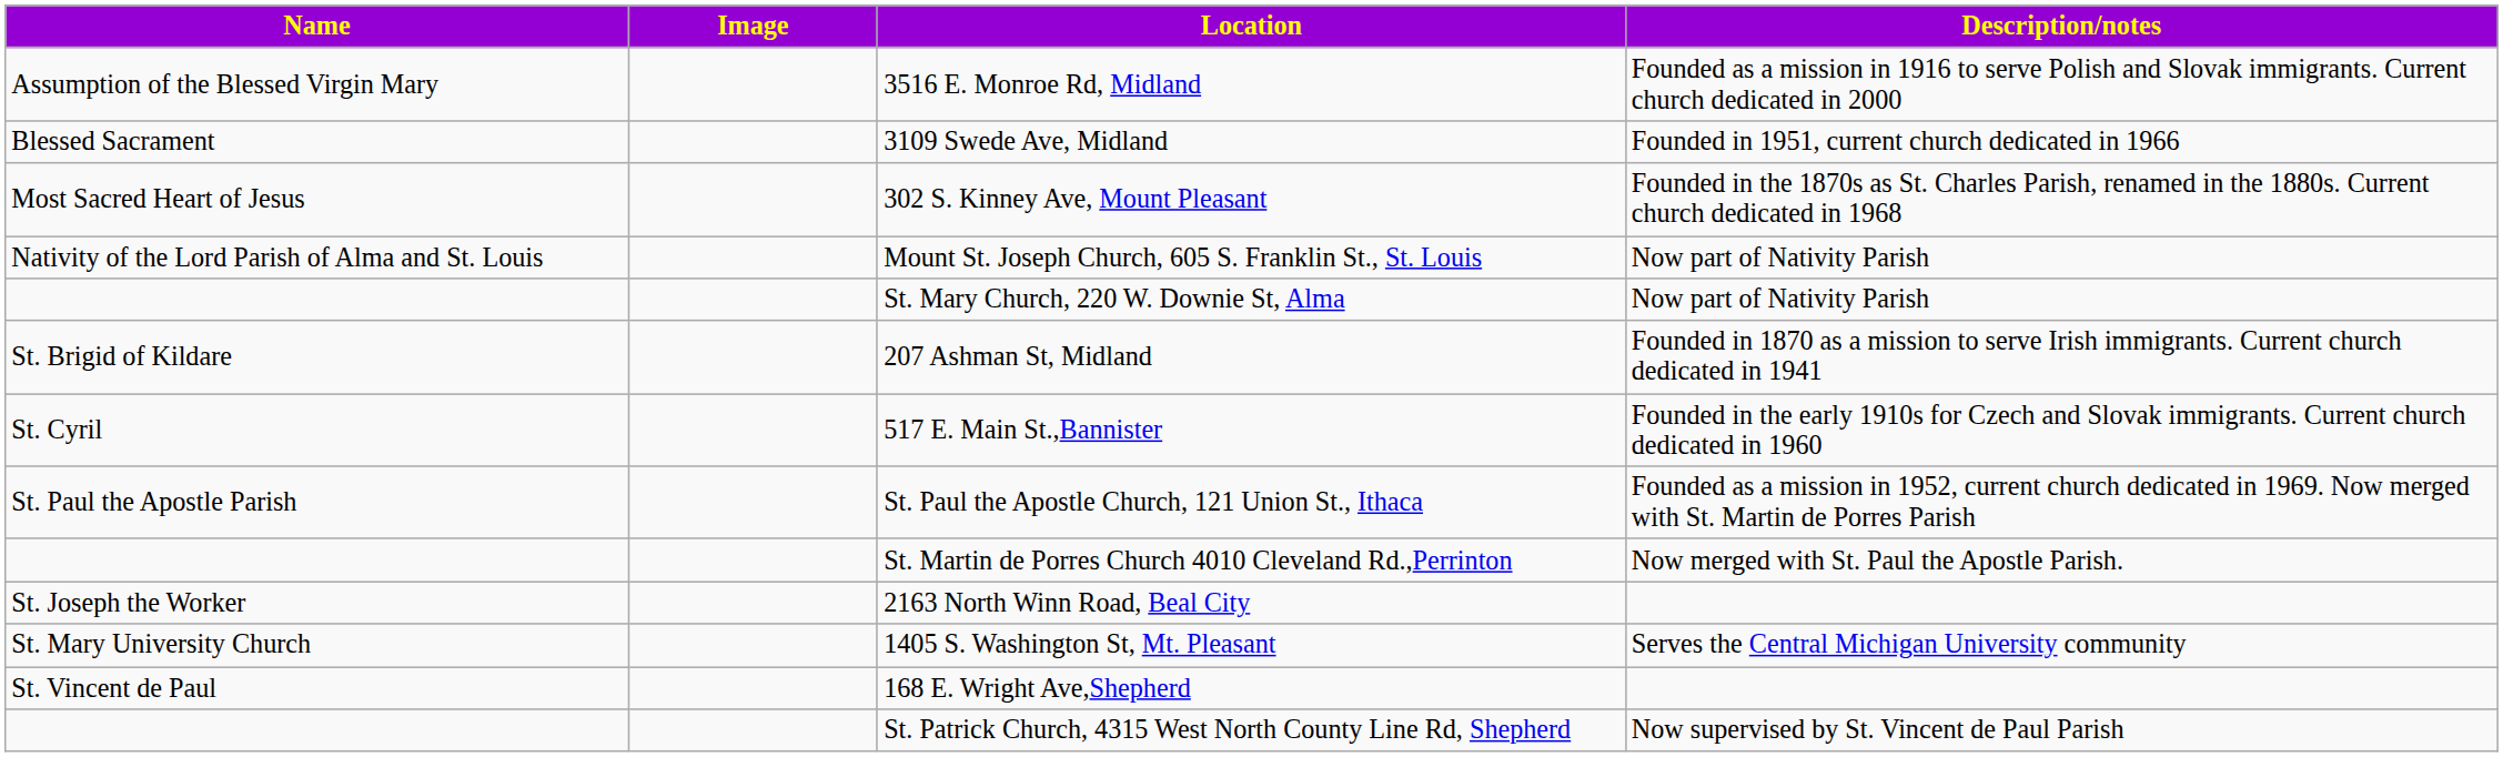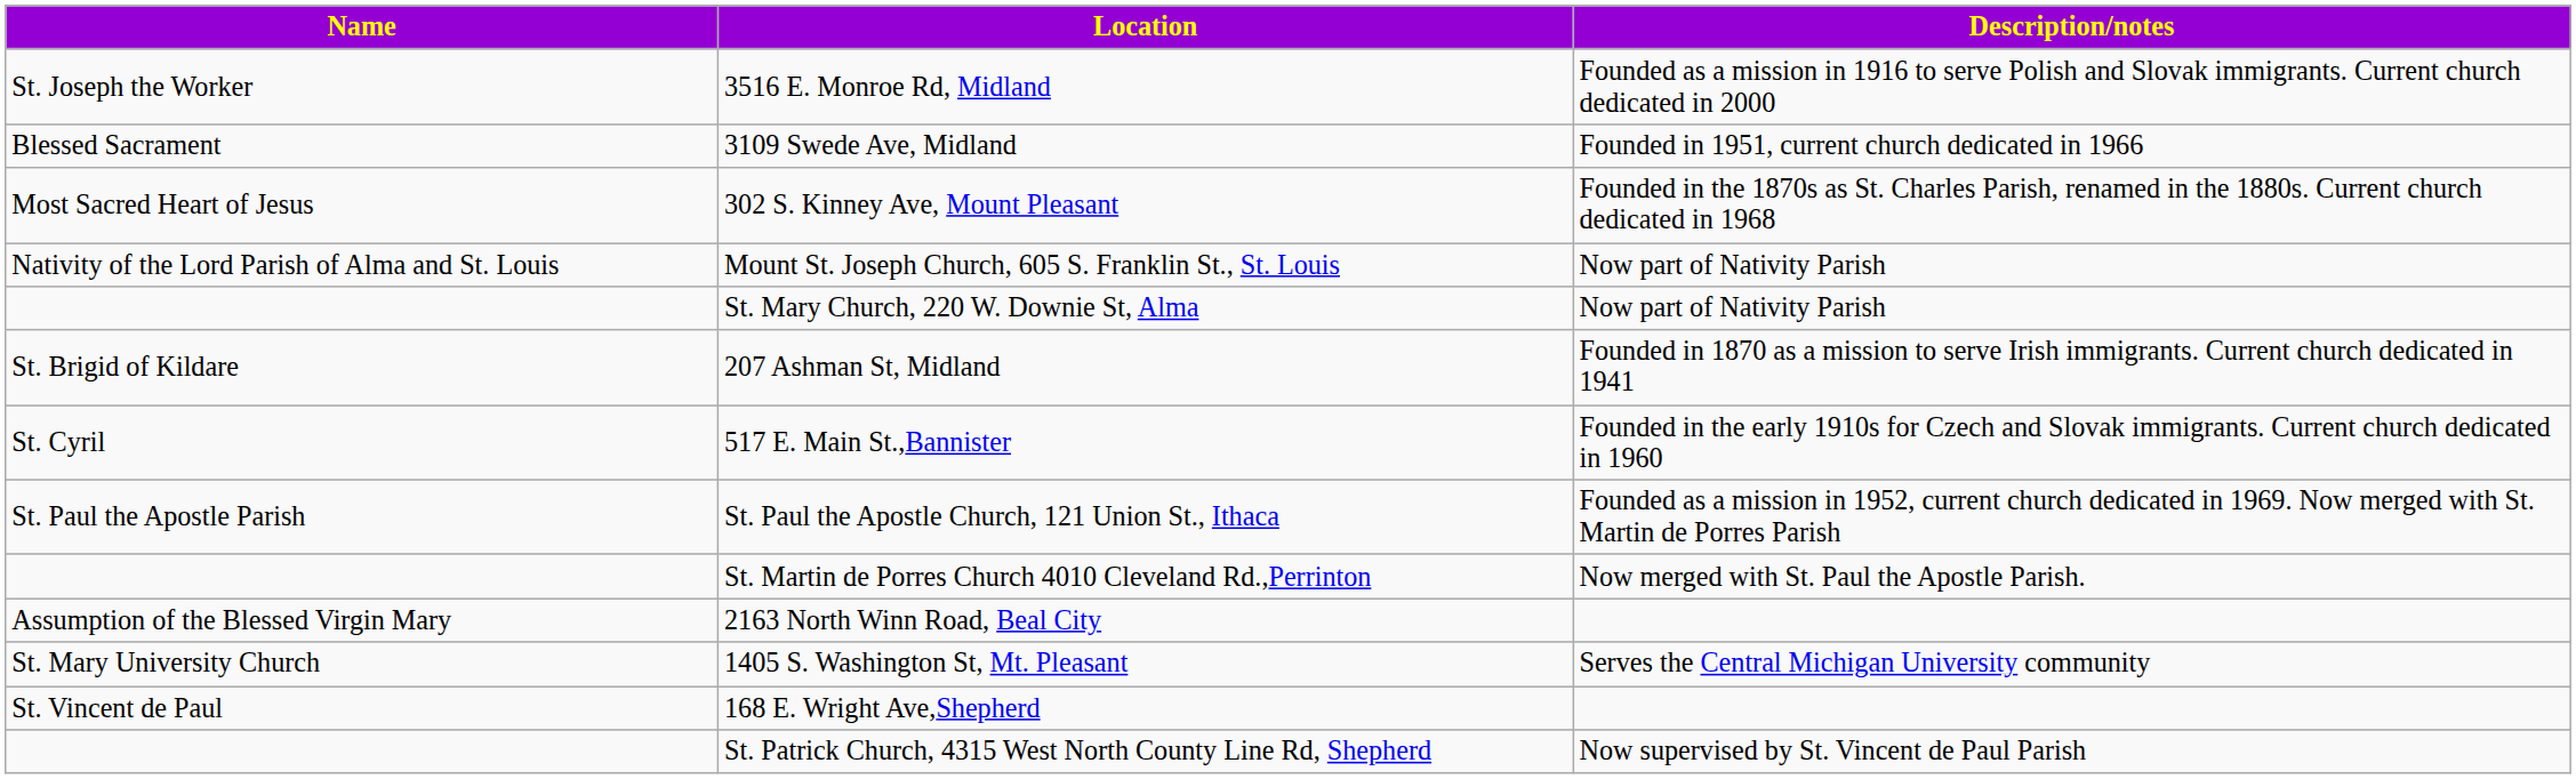 <table class="wikitable sortable" style="width:75%">
 <tr>
 <th style="background:darkviolet; color:yellow;" width="25%"><strong>Name</strong></th>
-<th style="background:darkviolet; color:yellow;" width="10%"><strong>Image</strong></th>
 <th style="background:darkviolet; color:yellow;" width="30%"><strong>Location</strong></th>
 <th style="background:darkviolet; color:yellow;" width="35%"><strong>Description/notes</strong></th>
 </tr>
 <tr>
-<td>Assumption of the Blessed Virgin Mary</td>
-<td></td>
+<td>St. Joseph the Worker</td>
 <td>3516 E. Monroe Rd, <a href='#'>Midland</a></td>
 <td>Founded as a mission in 1916 to serve Polish and Slovak immigrants. Current church dedicated in 2000</td>
 </tr>
 <tr>
 <td>Blessed Sacrament</td>
-<td></td>
 <td>3109 Swede Ave, Midland</td>
 <td>Founded in 1951, current church dedicated in 1966</td>
 </tr>
 <tr>
 <td>Most Sacred Heart of Jesus</td>
-<td></td>
 <td>302 S. Kinney Ave, <a href='#'>Mount Pleasant</a></td>
 <td>Founded in the 1870s as St. Charles Parish, renamed in the 1880s.  Current church dedicated in 1968</td>
 </tr>
 <tr>
 <td>Nativity of the Lord Parish of Alma and St. Louis</td>
-<td></td>
 <td>Mount St. Joseph Church, 605 S. Franklin St., <a href='#'>St. Louis</a></td>
 <td>Now part of Nativity Parish</td>
 </tr>
 <tr>
-<td></td>
 <td></td>
 <td>St. Mary Church, 220 W. Downie St, <a href='#'>Alma</a></td>
 <td>Now part of Nativity Parish</td>
 </tr>
 <tr>
 <td>St. Brigid of Kildare</td>
-<td></td>
 <td>207 Ashman St, Midland</td>
 <td>Founded in 1870 as a mission to serve Irish immigrants. Current church dedicated in 1941</td>
 </tr>
 <tr>
 <td>St. Cyril</td>
-<td></td>
 <td>517 E. Main St.,<a href='#'>Bannister</a></td>
 <td>Founded in the early 1910s for Czech and Slovak immigrants. Current church dedicated in 1960</td>
 </tr>
 <tr>
 <td>St. Paul the Apostle Parish</td>
-<td></td>
 <td>St. Paul the Apostle Church, 121 Union St., <a href='#'>Ithaca</a></td>
 <td>Founded as a mission in 1952, current church dedicated in 1969. Now merged with St. Martin de Porres Parish</td>
 </tr>
 <tr>
 <td></td>
-<td></td>
 <td>St. Martin de Porres Church 4010 Cleveland Rd.,<a href='#'>Perrinton</a></td>
 <td>Now merged with St. Paul the Apostle Parish.</td>
 </tr>
 <tr>
-<td>St. Joseph the Worker</td>
-<td></td>
+<td>Assumption of the Blessed Virgin Mary</td>
 <td>2163 North Winn Road, <a href='#'>Beal City</a></td>
 <td></td>
 </tr>
 <tr>
 <td>St. Mary University Church</td>
-<td></td>
 <td>1405 S. Washington St, <a href='#'>Mt. Pleasant</a></td>
 <td>Serves the <a href='#'>Central Michigan University</a> community</td>
 </tr>
 <tr>
 <td>St. Vincent de Paul</td>
-<td></td>
 <td>168 E. Wright Ave,<a href='#'>Shepherd</a></td>
 <td></td>
 </tr>
 <tr>
 <td></td>
-<td></td>
 <td>St. Patrick Church, 4315 West North County Line Rd, <a href='#'>Shepherd</a></td>
 <td>Now supervised by St. Vincent de Paul Parish</td>
 </tr>
 </table>
